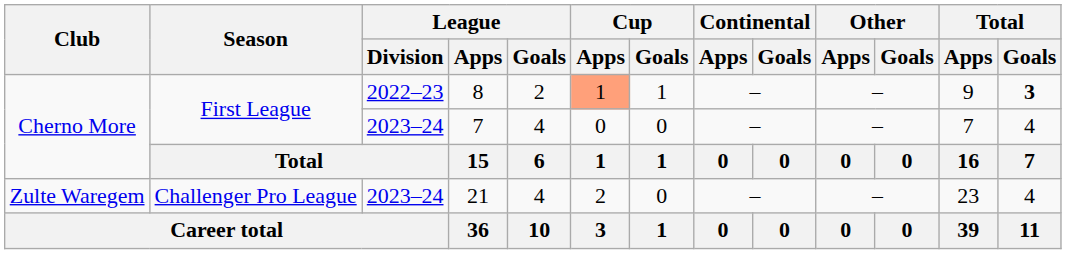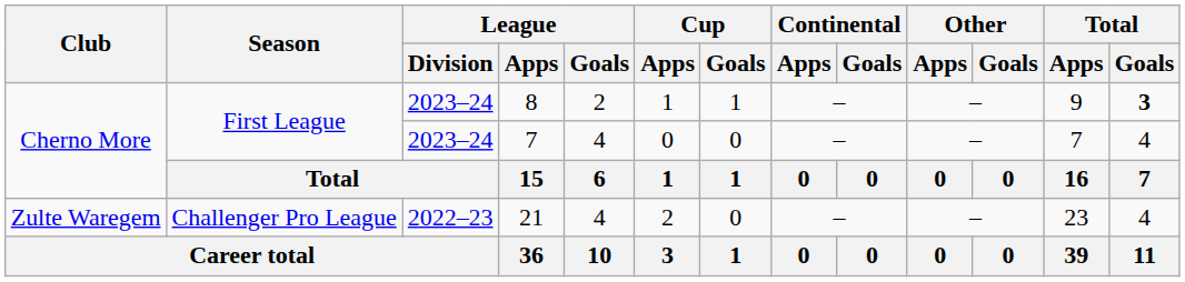 <table class="wikitable" style="text-align:center">
 <tr>
 <th rowspan="2">Club</th>
 <th rowspan="2">Season</th>
 <th colspan="3">League</th>
 <th colspan="2">Cup</th>
 <th colspan="2">Continental</th>
 <th colspan="2">Other</th>
 <th colspan="2">Total</th>
 </tr>
 <tr>
 <th>Division</th>
 <th>Apps</th>
 <th>Goals</th>
 <th>Apps</th>
 <th>Goals</th>
 <th>Apps</th>
 <th>Goals</th>
 <th>Apps</th>
 <th>Goals</th>
 <th>Apps</th>
 <th>Goals</th>
 </tr>
 <tr>
 <td rowspan="3"><a href='#'>Cherno More</a></td>
 <td rowspan="2"><a href='#'>First League</a></td>
-<td><a href='#'>2022–23</a></td>
+<td><a href='#'>2023–24</a></td>
 <td>8</td>
 <td>2</td>
-<td style="background: lightsalmon;">1</td>
+<td>1</td>
 <td>1</td>
 <td colspan="2">–</td>
 <td colspan="2">–</td>
 <td>9</td>
 <td><strong>3</strong></td>
 </tr>
 <tr>
 <td><a href='#'>2023–24</a></td>
 <td>7</td>
 <td>4</td>
 <td>0</td>
 <td>0</td>
 <td colspan="2">–</td>
 <td colspan="2">–</td>
 <td>7</td>
 <td>4</td>
 </tr>
 <tr>
 <th colspan="2">Total</th>
 <th>15</th>
 <th>6</th>
 <th>1</th>
 <th>1</th>
 <th>0</th>
 <th>0</th>
 <th>0</th>
 <th>0</th>
 <th>16</th>
 <th>7</th>
 </tr>
 <tr>
 <td><a href='#'>Zulte Waregem</a></td>
 <td><a href='#'>Challenger Pro League</a></td>
-<td><a href='#'>2023–24</a></td>
+<td><a href='#'>2022–23</a></td>
 <td>21</td>
 <td>4</td>
 <td>2</td>
 <td>0</td>
 <td colspan="2">–</td>
 <td colspan="2">–</td>
 <td>23</td>
 <td>4</td>
 </tr>
 <tr>
 <th colspan="3">Career total</th>
 <th>36</th>
 <th>10</th>
 <th>3</th>
 <th>1</th>
 <th>0</th>
 <th>0</th>
 <th>0</th>
 <th>0</th>
 <th>39</th>
 <th>11</th>
 </tr>
 </table>
